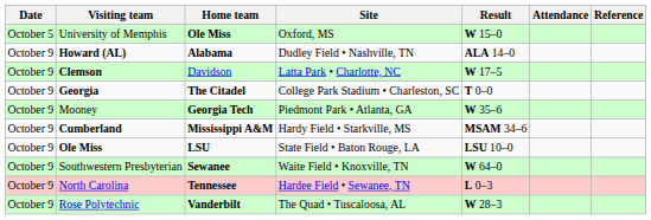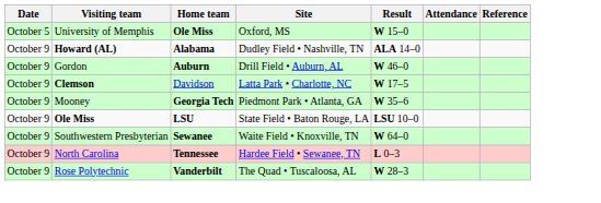 <table class="wikitable" style="font-size:95%;">
 <tr>
 <th>Date</th>
 <th>Visiting team</th>
 <th>Home team</th>
 <th>Site</th>
 <th>Result</th>
 <th>Attendance</th>
 <th class="unsortable">Reference</th>
 </tr>
 <tr bgcolor=ccffcc>
 <td>October 5</td>
 <td>University of Memphis</td>
 <td><strong>Ole Miss</strong></td>
 <td>Oxford, MS</td>
 <td><strong>W</strong> 15–0</td>
 <td></td>
 <td></td>
 </tr>
 <tr bgcolor=>
 <td>October 9</td>
 <td><strong>Howard (AL)</strong></td>
 <td><strong>Alabama</strong></td>
 <td>Dudley Field • Nashville, TN</td>
 <td><strong>ALA</strong> 14–0</td>
 <td></td>
 <td></td>
 </tr>
 <tr bgcolor=ccffcc>
 <td>October 9</td>
+<td>Gordon</td>
+<td><strong>Auburn</strong></td>
+<td>Drill Field • <a href='#'>Auburn, AL</a></td>
+<td><strong>W</strong> 46–0</td>
+<td></td>
+<td></td>
+</tr>
+<tr bgcolor=ccffcc>
+<td>October 9</td>
 <td><strong>Clemson</strong></td>
 <td><a href='#'>Davidson</a></td>
 <td><a href='#'>Latta Park</a> • <a href='#'>Charlotte, NC</a></td>
 <td><strong>W</strong> 17–5</td>
-<td></td>
-<td></td>
-</tr>
-<tr bgcolor=>
-<td>October 9</td>
-<td><strong>Georgia</strong></td>
-<td><strong>The Citadel</strong></td>
-<td>College Park Stadium • Charleston, SC</td>
-<td><strong>T</strong> 0–0</td>
 <td></td>
 <td></td>
 </tr>
 <tr bgcolor=ccffcc>
 <td>October 9</td>
 <td>Mooney</td>
 <td><strong>Georgia Tech</strong></td>
 <td>Piedmont Park • Atlanta, GA</td>
 <td><strong>W</strong> 35–6</td>
-<td></td>
-<td></td>
-</tr>
-<tr bgcolor=>
-<td>October 9</td>
-<td><strong>Cumberland</strong></td>
-<td><strong>Mississippi A&M</strong></td>
-<td>Hardy Field •  Starkville, MS</td>
-<td><strong>MSAM</strong> 34–6</td>
 <td></td>
 <td></td>
 </tr>
 <tr bgcolor=>
 <td>October 9</td>
 <td><strong>Ole Miss</strong></td>
 <td><strong>LSU</strong></td>
 <td>State Field • Baton Rouge, LA</td>
 <td><strong>LSU</strong> 10–0</td>
 <td></td>
 <td></td>
 </tr>
 <tr bgcolor=ccffcc>
 <td>October 9</td>
 <td>Southwestern Presbyterian</td>
 <td><strong>Sewanee</strong></td>
 <td>Waite Field • Knoxville, TN</td>
 <td><strong>W</strong> 64–0</td>
 <td></td>
 <td></td>
 </tr>
 <tr bgcolor=ffcccc>
 <td>October 9</td>
 <td><a href='#'>North Carolina</a></td>
 <td><strong>Tennessee</strong></td>
 <td><a href='#'>Hardee Field</a> • <a href='#'>Sewanee, TN</a></td>
 <td><strong>L</strong> 0–3</td>
 <td></td>
 <td></td>
 </tr>
 <tr bgcolor=ccffcc>
 <td>October 9</td>
 <td><a href='#'>Rose Polytechnic</a></td>
 <td><strong>Vanderbilt</strong></td>
 <td>The Quad • Tuscaloosa, AL</td>
 <td><strong>W</strong> 28–3</td>
 <td></td>
 <td></td>
 </tr>
 </table>
